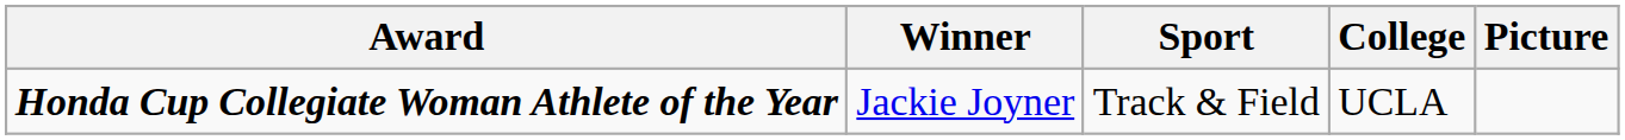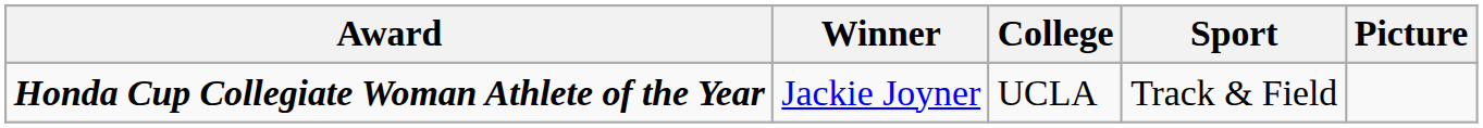 <table class="wikitable">
 <tr>
 <th>Award</th>
 <th>Winner</th>
+<th>College</th>
 <th>Sport</th>
-<th>College</th>
 <th>Picture</th>
 </tr>
 <tr>
 <td><strong><em>Honda Cup<strong> Collegiate Woman Athlete of the Year<em></td>
 <td><a href='#'>Jackie Joyner</a></td>
+<td>UCLA</td>
 <td>Track & Field</td>
-<td>UCLA</td>
 <td></td>
 </tr>
 </table>
